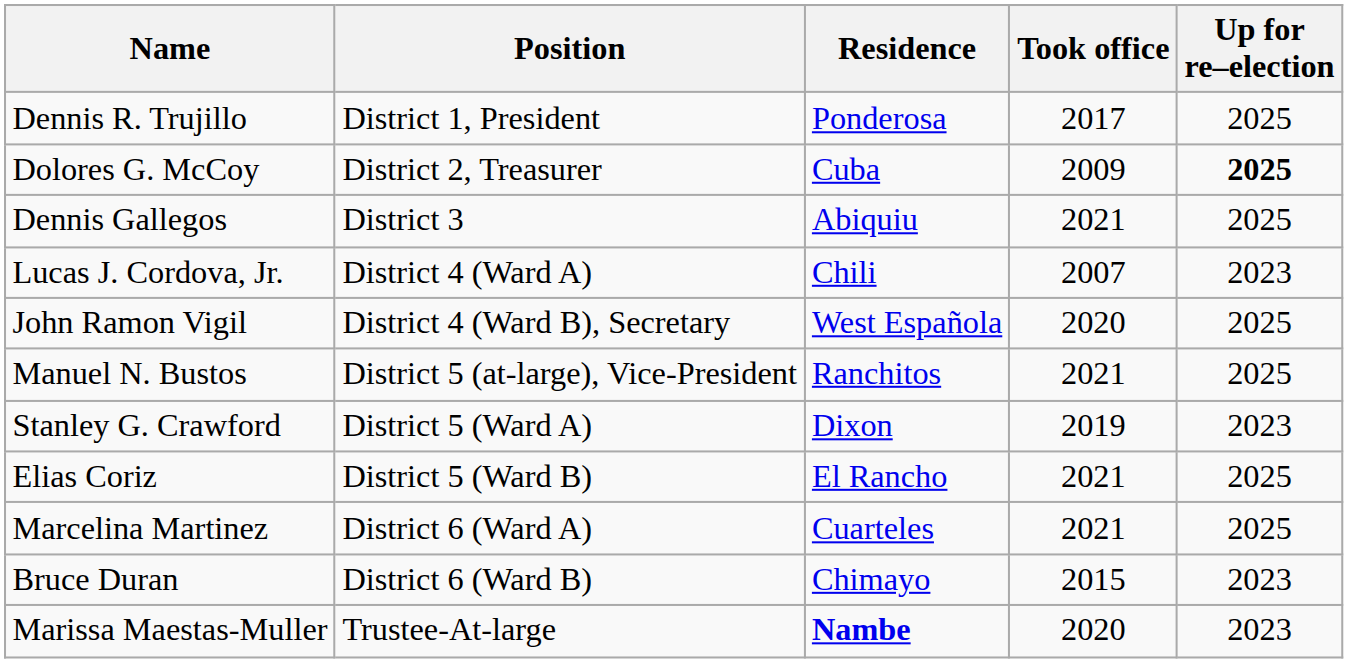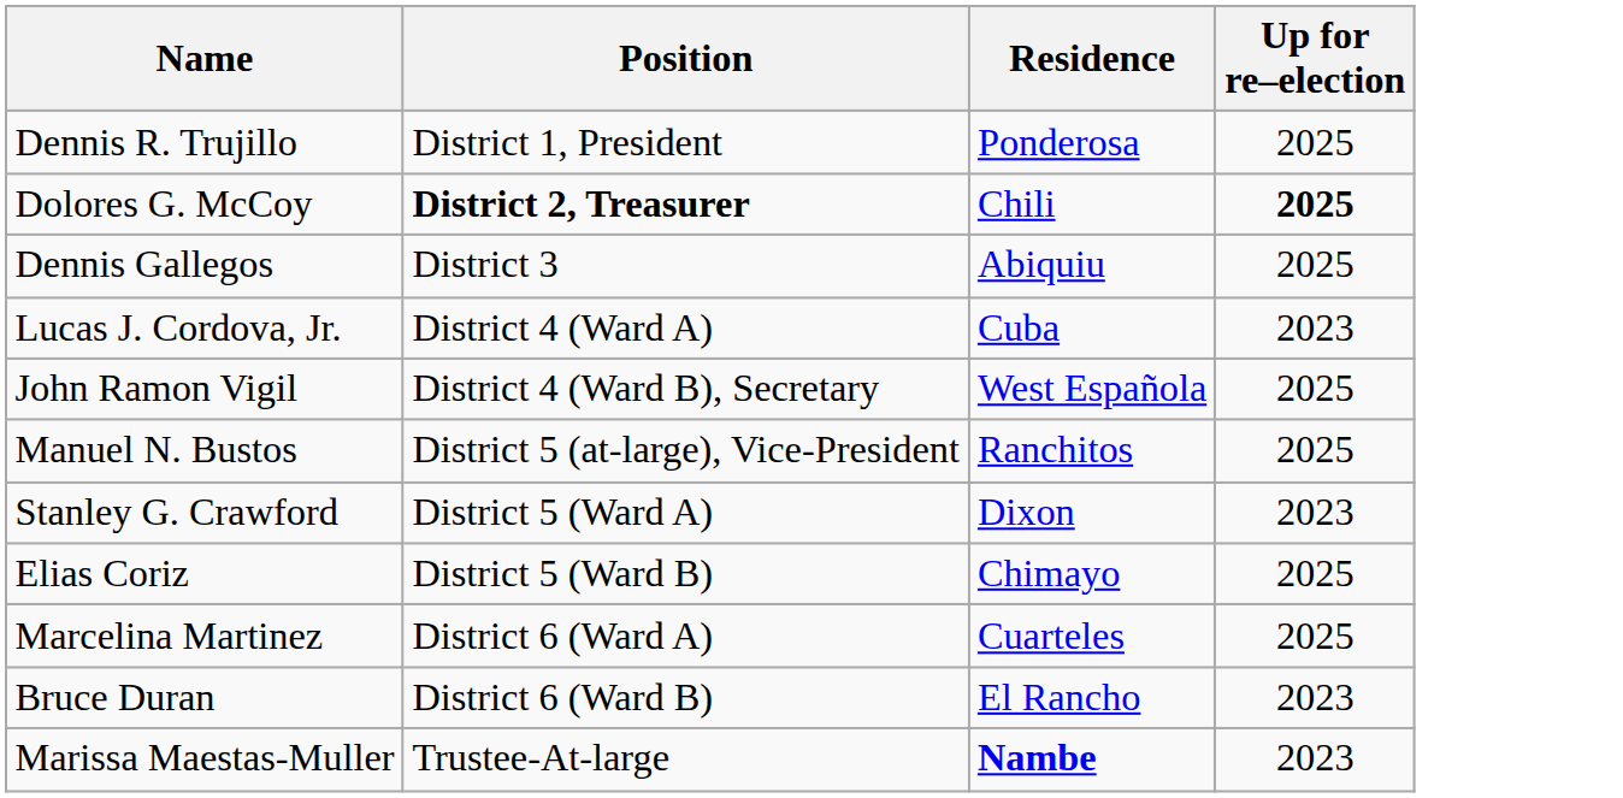 <table class="wikitable">
 <tr>
 <th>Name</th>
 <th>Position</th>
 <th>Residence</th>
-<th>Took office</th>
 <th>Up for<br>re–election</th>
 </tr>
 <tr style="vertical-align:bottom;">
 <td>Dennis R. Trujillo</td>
 <td>District 1, President</td>
 <td><a href='#'>Ponderosa</a></td>
-<td style="text-align:center;">2017</td>
 <td style="text-align:center;">2025</td>
 </tr>
 <tr>
 <td>Dolores G. McCoy</td>
-<td>District 2, Treasurer</td>
-<td><a href='#'>Cuba</a></td>
-<td style="text-align:center;">2009</td>
+<td><strong>District 2, Treasurer</strong></td>
+<td><a href='#'>Chili</a></td>
 <td style="text-align:center;"><strong>2025</strong></td>
 </tr>
 <tr>
 <td>Dennis Gallegos</td>
 <td>District 3</td>
 <td><a href='#'>Abiquiu</a></td>
-<td style="text-align:center;">2021</td>
 <td style="text-align:center;">2025</td>
 </tr>
 <tr>
 <td>Lucas J. Cordova, Jr.</td>
 <td>District 4 (Ward A)</td>
-<td><a href='#'>Chili</a></td>
-<td style="text-align:center;">2007</td>
+<td><a href='#'>Cuba</a></td>
 <td style="text-align:center;">2023</td>
 </tr>
 <tr>
 <td>John Ramon Vigil</td>
 <td>District 4 (Ward B), Secretary</td>
 <td><a href='#'>West Española</a></td>
-<td style="text-align:center;">2020</td>
 <td style="text-align:center;">2025</td>
 </tr>
 <tr>
 <td>Manuel N. Bustos</td>
 <td>District 5 (at-large), Vice-President</td>
 <td><a href='#'>Ranchitos</a></td>
-<td style="text-align:center;">2021</td>
 <td style="text-align:center;">2025</td>
 </tr>
 <tr>
 <td>Stanley G. Crawford</td>
 <td>District 5 (Ward A)</td>
 <td><a href='#'>Dixon</a></td>
-<td style="text-align:center;">2019</td>
 <td style="text-align:center;">2023</td>
 </tr>
 <tr>
 <td>Elias Coriz</td>
 <td>District 5 (Ward B)</td>
-<td><a href='#'>El Rancho</a></td>
-<td style="text-align:center;">2021</td>
+<td><a href='#'>Chimayo</a></td>
 <td style="text-align:center;">2025</td>
 </tr>
 <tr>
 <td>Marcelina Martinez</td>
 <td>District 6 (Ward A)</td>
 <td><a href='#'>Cuarteles</a></td>
-<td style="text-align:center;">2021</td>
 <td style="text-align:center;">2025</td>
 </tr>
 <tr>
 <td>Bruce Duran</td>
 <td>District 6 (Ward B)</td>
-<td><a href='#'>Chimayo</a></td>
-<td style="text-align:center;">2015</td>
+<td><a href='#'>El Rancho</a></td>
 <td style="text-align:center;">2023</td>
 </tr>
 <tr>
 <td>Marissa Maestas-Muller</td>
 <td>Trustee-At-large</td>
 <td><strong><a href='#'>Nambe</a></strong></td>
-<td style="text-align:center;">2020</td>
 <td style="text-align:center;">2023</td>
 </tr>
 </table>
